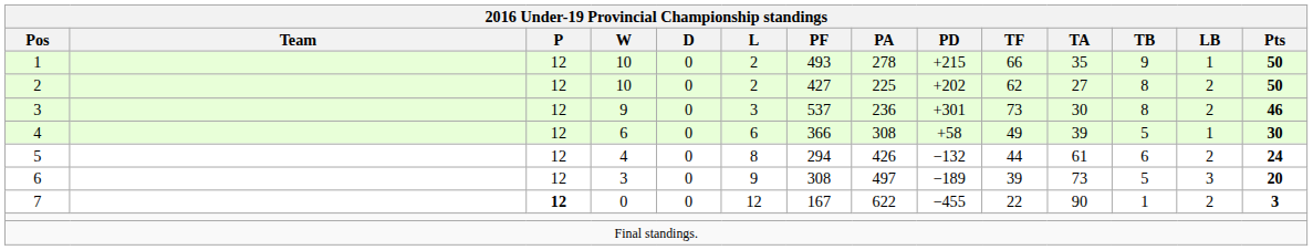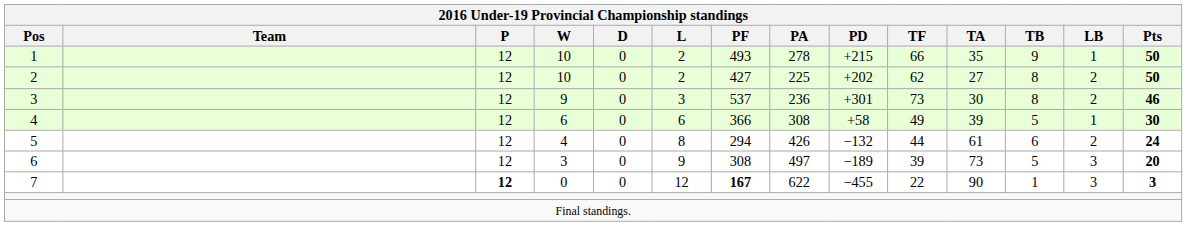 <table class="wikitable" style="text-align:center; line-height:100%; font-size:90%; width:60%;">
 <tr>
 <th colspan="100%" cellpadding="0" cellspacing="0">2016 Under-19 Provincial Championship standings</th>
 </tr>
 <tr>
 <th style="width:5%;">Pos</th>
 <th style="width:35%;">Team</th>
 <th style="width:5%;">P</th>
 <th style="width:5%;">W</th>
 <th style="width:5%;">D</th>
 <th style="width:5%;">L</th>
 <th style="width:5%;">PF</th>
 <th style="width:5%;">PA</th>
 <th style="width:5%;">PD</th>
 <th style="width:5%;">TF</th>
 <th style="width:5%;">TA</th>
 <th style="width:5%;">TB</th>
 <th style="width:5%;">LB</th>
 <th style="width:5%;">Pts<br></th>
 </tr>
 <tr style="background:#E8FFD8;">
 <td>1</td>
 <td align=left></td>
 <td>12</td>
 <td>10</td>
 <td>0</td>
 <td>2</td>
 <td>493</td>
 <td>278</td>
 <td>+215</td>
 <td>66</td>
 <td>35</td>
 <td>9</td>
 <td>1</td>
 <td><strong>50</strong></td>
 </tr>
 <tr style="background:#E8FFD8;">
 <td>2</td>
 <td align=left></td>
 <td>12</td>
 <td>10</td>
 <td>0</td>
 <td>2</td>
 <td>427</td>
 <td>225</td>
 <td>+202</td>
 <td>62</td>
 <td>27</td>
 <td>8</td>
 <td>2</td>
 <td><strong>50</strong></td>
 </tr>
 <tr style="background:#E8FFD8;">
 <td>3</td>
 <td align=left></td>
 <td>12</td>
 <td>9</td>
 <td>0</td>
 <td>3</td>
 <td>537</td>
 <td>236</td>
 <td>+301</td>
 <td>73</td>
 <td>30</td>
 <td>8</td>
 <td>2</td>
 <td><strong>46</strong></td>
 </tr>
 <tr style="background:#E8FFD8;">
 <td>4</td>
 <td align=left></td>
 <td>12</td>
 <td>6</td>
 <td>0</td>
 <td>6</td>
 <td>366</td>
 <td>308</td>
 <td>+58</td>
 <td>49</td>
 <td>39</td>
 <td>5</td>
 <td>1</td>
 <td><strong>30</strong></td>
 </tr>
 <tr style="background:#FFFFFF;">
 <td>5</td>
 <td align=left></td>
 <td>12</td>
 <td>4</td>
 <td>0</td>
 <td>8</td>
 <td>294</td>
 <td>426</td>
 <td>−132</td>
 <td>44</td>
 <td>61</td>
 <td>6</td>
 <td>2</td>
 <td><strong>24</strong></td>
 </tr>
 <tr style="background:#FFFFFF;">
 <td>6</td>
 <td align=left></td>
 <td>12</td>
 <td>3</td>
 <td>0</td>
 <td>9</td>
 <td>308</td>
 <td>497</td>
 <td>−189</td>
 <td>39</td>
 <td>73</td>
 <td>5</td>
 <td>3</td>
 <td><strong>20</strong></td>
 </tr>
 <tr style="background:#FFFFFF;">
 <td>7</td>
 <td align=left></td>
 <td><strong>12</strong></td>
 <td>0</td>
 <td>0</td>
 <td>12</td>
-<td>167</td>
+<td><strong>167</strong></td>
 <td>622</td>
 <td>−455</td>
 <td>22</td>
 <td>90</td>
 <td>1</td>
-<td>2</td>
+<td>3</td>
 <td><strong>3</strong></td>
 </tr>
 <tr>
 <td colspan="100%" cellpadding="0" cellspacing="0"></td>
 </tr>
 <tr>
 <td colspan="100%" cellpadding="0" cellspacing="0"><small>Final standings.</small></td>
 </tr>
 </table>
